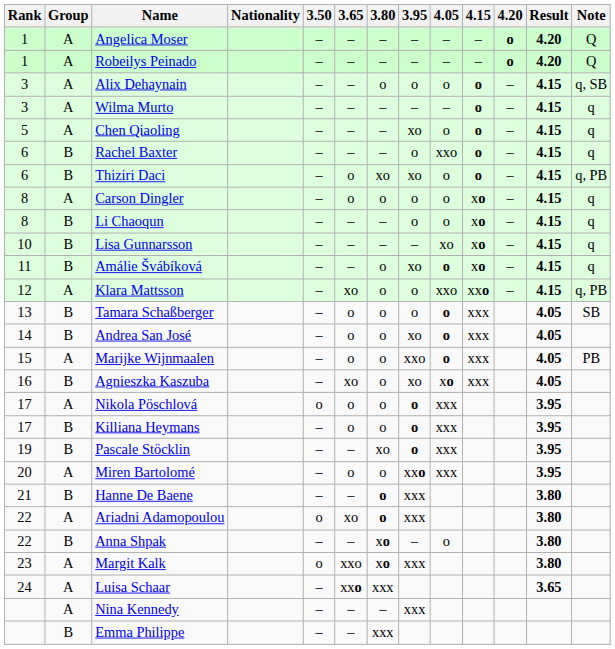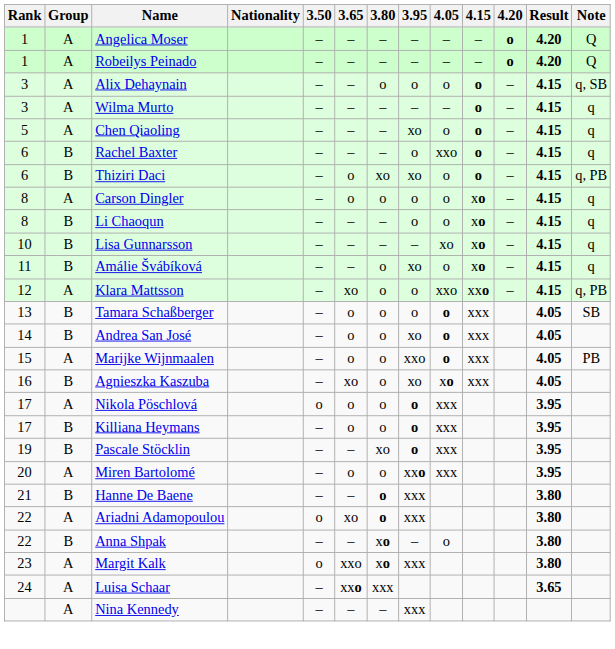 <table class="wikitable sortable" style="text-align:center">
 <tr>
 <th>Rank</th>
 <th>Group</th>
 <th>Name</th>
 <th>Nationality</th>
 <th>3.50</th>
 <th>3.65</th>
 <th>3.80</th>
 <th>3.95</th>
 <th>4.05</th>
 <th>4.15</th>
 <th>4.20</th>
 <th>Result</th>
 <th>Note</th>
 </tr>
 <tr bgcolor=ccffcc>
 <td>1</td>
 <td>A</td>
 <td align=left><a href='#'>Angelica Moser</a></td>
 <td align=left></td>
 <td>–</td>
 <td>–</td>
 <td>–</td>
 <td>–</td>
 <td>–</td>
 <td>–</td>
 <td><strong>o</strong></td>
 <td><strong>4.20</strong></td>
 <td>Q</td>
 </tr>
 <tr bgcolor=ccffcc>
 <td>1</td>
 <td>A</td>
 <td align=left><a href='#'>Robeilys Peinado</a></td>
 <td align=left></td>
 <td>–</td>
 <td>–</td>
 <td>–</td>
 <td>–</td>
 <td>–</td>
 <td>–</td>
 <td><strong>o</strong></td>
 <td><strong>4.20</strong></td>
 <td>Q</td>
 </tr>
 <tr bgcolor=ddffdd>
 <td>3</td>
 <td>A</td>
 <td align=left><a href='#'>Alix Dehaynain</a></td>
 <td align=left></td>
 <td>–</td>
 <td>–</td>
 <td>o</td>
 <td>o</td>
 <td>o</td>
 <td><strong>o</strong></td>
 <td>–</td>
 <td><strong>4.15</strong></td>
 <td>q, SB</td>
 </tr>
 <tr bgcolor=ddffdd>
 <td>3</td>
 <td>A</td>
 <td align=left><a href='#'>Wilma Murto</a></td>
 <td align=left></td>
 <td>–</td>
 <td>–</td>
 <td>–</td>
 <td>–</td>
 <td>–</td>
 <td><strong>o</strong></td>
 <td>–</td>
 <td><strong>4.15</strong></td>
 <td>q</td>
 </tr>
 <tr bgcolor=ddffdd>
 <td>5</td>
 <td>A</td>
 <td align=left><a href='#'>Chen Qiaoling</a></td>
 <td align=left></td>
 <td>–</td>
 <td>–</td>
 <td>–</td>
 <td>xo</td>
 <td>o</td>
 <td><strong>o</strong></td>
 <td>–</td>
 <td><strong>4.15</strong></td>
 <td>q</td>
 </tr>
 <tr bgcolor=ddffdd>
 <td>6</td>
 <td>B</td>
 <td align=left><a href='#'>Rachel Baxter</a></td>
 <td align=left></td>
 <td>–</td>
 <td>–</td>
 <td>–</td>
 <td>o</td>
 <td>xxo</td>
 <td><strong>o</strong></td>
 <td>–</td>
 <td><strong>4.15</strong></td>
 <td>q</td>
 </tr>
 <tr bgcolor=ddffdd>
 <td>6</td>
 <td>B</td>
 <td align=left><a href='#'>Thiziri Daci</a></td>
 <td align=left></td>
 <td>–</td>
 <td>o</td>
 <td>xo</td>
 <td>xo</td>
 <td>o</td>
 <td><strong>o</strong></td>
 <td>–</td>
 <td><strong>4.15</strong></td>
 <td>q, PB</td>
 </tr>
 <tr bgcolor=ddffdd>
 <td>8</td>
 <td>A</td>
 <td align=left><a href='#'>Carson Dingler</a></td>
 <td align=left></td>
 <td>–</td>
 <td>o</td>
 <td>o</td>
 <td>o</td>
 <td>o</td>
 <td>x<strong>o</strong></td>
 <td>–</td>
 <td><strong>4.15</strong></td>
 <td>q</td>
 </tr>
 <tr bgcolor=ddffdd>
 <td>8</td>
 <td>B</td>
 <td align=left><a href='#'>Li Chaoqun</a></td>
 <td align=left></td>
 <td>–</td>
 <td>–</td>
 <td>–</td>
 <td>o</td>
 <td>o</td>
 <td>x<strong>o</strong></td>
 <td>–</td>
 <td><strong>4.15</strong></td>
 <td>q</td>
 </tr>
 <tr bgcolor=ddffdd>
 <td>10</td>
 <td>B</td>
 <td align=left><a href='#'>Lisa Gunnarsson</a></td>
 <td align=left></td>
 <td>–</td>
 <td>–</td>
 <td>–</td>
 <td>–</td>
 <td>xo</td>
 <td>x<strong>o</strong></td>
 <td>–</td>
 <td><strong>4.15</strong></td>
 <td>q</td>
 </tr>
 <tr bgcolor=ddffdd>
 <td>11</td>
 <td>B</td>
 <td align=left><a href='#'>Amálie Švábíková</a></td>
 <td align=left></td>
 <td>–</td>
 <td>–</td>
 <td>o</td>
 <td>xo</td>
-<td><strong>o</strong></td>
+<td>o</td>
 <td>x<strong>o</strong></td>
 <td>–</td>
 <td><strong>4.15</strong></td>
 <td>q</td>
 </tr>
 <tr bgcolor=ddffdd>
 <td>12</td>
 <td>A</td>
 <td align=left><a href='#'>Klara Mattsson</a></td>
 <td align=left></td>
 <td>–</td>
 <td>xo</td>
 <td>o</td>
 <td>o</td>
 <td>xxo</td>
 <td>xx<strong>o</strong></td>
 <td>–</td>
 <td><strong>4.15</strong></td>
 <td>q, PB</td>
 </tr>
 <tr>
 <td>13</td>
 <td>B</td>
 <td align=left><a href='#'>Tamara Schaßberger</a></td>
 <td align=left></td>
 <td>–</td>
 <td>o</td>
 <td>o</td>
 <td>o</td>
 <td><strong>o</strong></td>
 <td>xxx</td>
 <td></td>
 <td><strong>4.05</strong></td>
 <td>SB</td>
 </tr>
 <tr>
 <td>14</td>
 <td>B</td>
 <td align=left><a href='#'>Andrea San José</a></td>
 <td align=left></td>
 <td>–</td>
 <td>o</td>
 <td>o</td>
 <td>xo</td>
 <td><strong>o</strong></td>
 <td>xxx</td>
 <td></td>
 <td><strong>4.05</strong></td>
 <td></td>
 </tr>
 <tr>
 <td>15</td>
 <td>A</td>
 <td align=left><a href='#'>Marijke Wijnmaalen</a></td>
 <td align=left></td>
 <td>–</td>
 <td>o</td>
 <td>o</td>
 <td>xxo</td>
 <td><strong>o</strong></td>
 <td>xxx</td>
 <td></td>
 <td><strong>4.05</strong></td>
 <td>PB</td>
 </tr>
 <tr>
 <td>16</td>
 <td>B</td>
 <td align=left><a href='#'>Agnieszka Kaszuba</a></td>
 <td align=left></td>
 <td>–</td>
 <td>xo</td>
 <td>o</td>
 <td>xo</td>
 <td>x<strong>o</strong></td>
 <td>xxx</td>
 <td></td>
 <td><strong>4.05</strong></td>
 <td></td>
 </tr>
 <tr>
 <td>17</td>
 <td>A</td>
 <td align=left><a href='#'>Nikola Pöschlová</a></td>
 <td align=left></td>
 <td>o</td>
 <td>o</td>
 <td>o</td>
 <td><strong>o</strong></td>
 <td>xxx</td>
 <td></td>
 <td></td>
 <td><strong>3.95</strong></td>
 <td></td>
 </tr>
 <tr>
 <td>17</td>
 <td>B</td>
 <td align=left><a href='#'>Killiana Heymans</a></td>
 <td align=left></td>
 <td>–</td>
 <td>o</td>
 <td>o</td>
 <td><strong>o</strong></td>
 <td>xxx</td>
 <td></td>
 <td></td>
 <td><strong>3.95</strong></td>
 <td></td>
 </tr>
 <tr>
 <td>19</td>
 <td>B</td>
 <td align=left><a href='#'>Pascale Stöcklin</a></td>
 <td align=left></td>
 <td>–</td>
 <td>–</td>
 <td>xo</td>
 <td><strong>o</strong></td>
 <td>xxx</td>
 <td></td>
 <td></td>
 <td><strong>3.95</strong></td>
 <td></td>
 </tr>
 <tr>
 <td>20</td>
 <td>A</td>
 <td align=left><a href='#'>Miren Bartolomé</a></td>
 <td align=left></td>
 <td>–</td>
 <td>o</td>
 <td>o</td>
 <td>xx<strong>o</strong></td>
 <td>xxx</td>
 <td></td>
 <td></td>
 <td><strong>3.95</strong></td>
 <td></td>
 </tr>
 <tr>
 <td>21</td>
 <td>B</td>
 <td align=left><a href='#'>Hanne De Baene</a></td>
 <td align=left></td>
 <td>–</td>
 <td>–</td>
 <td><strong>o</strong></td>
 <td>xxx</td>
 <td></td>
 <td></td>
 <td></td>
 <td><strong>3.80</strong></td>
 <td></td>
 </tr>
 <tr>
 <td>22</td>
 <td>A</td>
 <td align=left><a href='#'>Ariadni Adamopoulou</a></td>
 <td align=left></td>
 <td>o</td>
 <td>xo</td>
 <td><strong>o</strong></td>
 <td>xxx</td>
 <td></td>
 <td></td>
 <td></td>
 <td><strong>3.80</strong></td>
 <td></td>
 </tr>
 <tr>
 <td>22</td>
 <td>B</td>
 <td align=left><a href='#'>Anna Shpak</a></td>
 <td align=left></td>
 <td>–</td>
 <td>–</td>
 <td>x<strong>o</strong></td>
 <td>–</td>
 <td>o</td>
 <td></td>
 <td></td>
 <td><strong>3.80</strong></td>
 <td></td>
 </tr>
 <tr>
 <td>23</td>
 <td>A</td>
 <td align=left><a href='#'>Margit Kalk</a></td>
 <td align=left></td>
 <td>o</td>
 <td>xxo</td>
 <td>x<strong>o</strong></td>
 <td>xxx</td>
 <td></td>
 <td></td>
 <td></td>
 <td><strong>3.80</strong></td>
 <td></td>
 </tr>
 <tr>
 <td>24</td>
 <td>A</td>
 <td align=left><a href='#'>Luisa Schaar</a></td>
 <td align=left></td>
 <td>–</td>
 <td>xx<strong>o</strong></td>
 <td>xxx</td>
 <td></td>
 <td></td>
 <td></td>
 <td></td>
 <td><strong>3.65</strong></td>
 <td></td>
 </tr>
 <tr>
 <td></td>
 <td>A</td>
 <td align=left><a href='#'>Nina Kennedy</a></td>
 <td align=left></td>
 <td>–</td>
 <td>–</td>
 <td>–</td>
 <td>xxx</td>
 <td></td>
 <td></td>
 <td></td>
 <td><strong></strong></td>
 <td></td>
 </tr>
-<tr>
-<td></td>
-<td>B</td>
-<td align=left><a href='#'>Emma Philippe</a></td>
-<td align=left></td>
-<td>–</td>
-<td>–</td>
-<td>xxx</td>
-<td></td>
-<td></td>
-<td></td>
-<td></td>
-<td><strong></strong></td>
-<td></td>
-</tr>
 </table>
